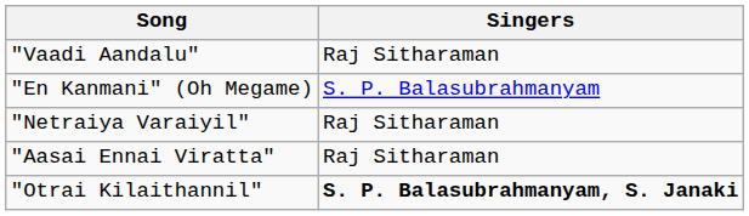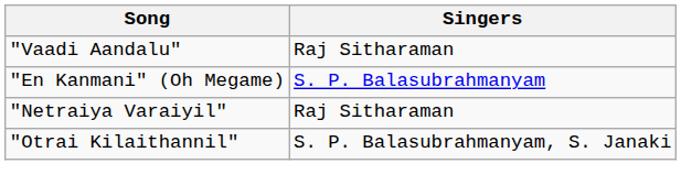 <table class="wikitable" style="font-size:95%;">
 <tr>
 <th>Song</th>
 <th>Singers</th>
 </tr>
 <tr>
 <td>"Vaadi Aandalu"</td>
 <td>Raj Sitharaman</td>
 </tr>
 <tr>
 <td>"En Kanmani" (Oh Megame)</td>
 <td><a href='#'>S. P. Balasubrahmanyam</a></td>
 </tr>
 <tr>
 <td>"Netraiya Varaiyil"</td>
 <td>Raj Sitharaman</td>
 </tr>
 <tr>
-<td>"Aasai Ennai Viratta"</td>
-<td>Raj Sitharaman</td>
-</tr>
-<tr>
 <td>"Otrai Kilaithannil"</td>
-<td><strong>S. P. Balasubrahmanyam, S. Janaki</strong></td>
+<td>S. P. Balasubrahmanyam, S. Janaki</td>
 </tr>
 </table>
